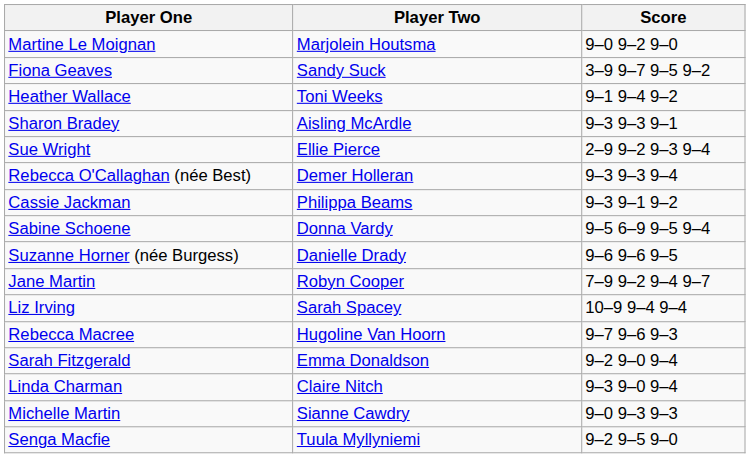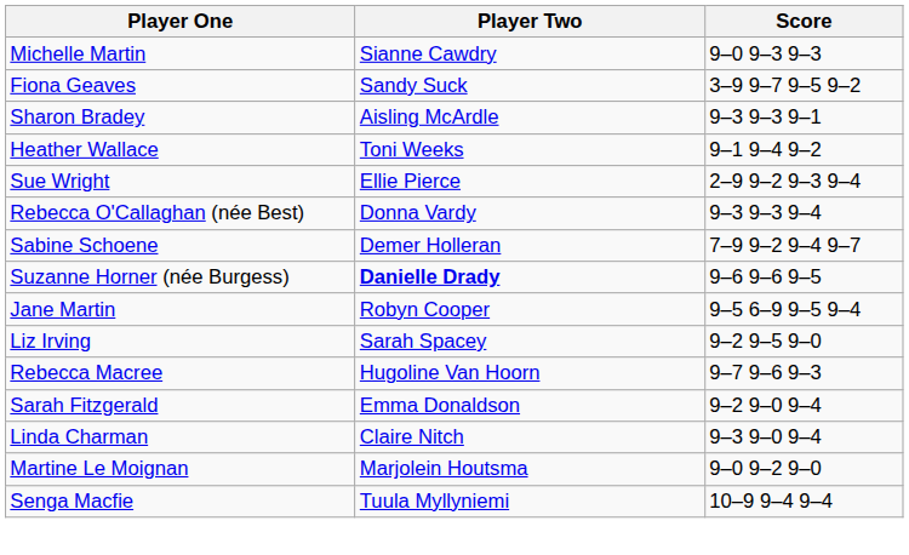 <table class="wikitable">
 <tr>
 <th width=270>Player One</th>
 <th width=270>Player Two</th>
 <th width=150>Score</th>
 </tr>
 <tr>
-<td> <a href='#'>Martine Le Moignan</a></td>
-<td> <a href='#'>Marjolein Houtsma</a></td>
-<td>9–0 9–2 9–0</td>
+<td> <a href='#'>Michelle Martin</a></td>
+<td> <a href='#'>Sianne Cawdry</a></td>
+<td>9–0 9–3 9–3</td>
 </tr>
 <tr>
 <td> <a href='#'>Fiona Geaves</a></td>
 <td> <a href='#'>Sandy Suck</a></td>
 <td>3–9 9–7 9–5 9–2</td>
 </tr>
 <tr>
+<td> <a href='#'>Sharon Bradey</a></td>
+<td> <a href='#'>Aisling McArdle</a></td>
+<td>9–3 9–3 9–1</td>
+</tr>
+<tr>
 <td> <a href='#'>Heather Wallace</a></td>
 <td> <a href='#'>Toni Weeks</a></td>
 <td>9–1 9–4 9–2</td>
-</tr>
-<tr>
-<td> <a href='#'>Sharon Bradey</a></td>
-<td> <a href='#'>Aisling McArdle</a></td>
-<td>9–3 9–3 9–1</td>
 </tr>
 <tr>
 <td> <a href='#'>Sue Wright</a></td>
 <td> <a href='#'>Ellie Pierce</a></td>
 <td>2–9 9–2 9–3 9–4</td>
 </tr>
 <tr>
 <td> <a href='#'>Rebecca O'Callaghan</a> (née Best)</td>
-<td> <a href='#'>Demer Holleran</a></td>
+<td> <a href='#'>Donna Vardy</a></td>
 <td>9–3 9–3 9–4</td>
 </tr>
 <tr>
-<td> <a href='#'>Cassie Jackman</a></td>
-<td> <a href='#'>Philippa Beams</a></td>
-<td>9–3 9–1 9–2</td>
-</tr>
-<tr>
 <td> <a href='#'>Sabine Schoene</a></td>
-<td> <a href='#'>Donna Vardy</a></td>
-<td>9–5 6–9 9–5 9–4</td>
+<td> <a href='#'>Demer Holleran</a></td>
+<td>7–9 9–2 9–4 9–7</td>
 </tr>
 <tr>
 <td> <a href='#'>Suzanne Horner</a> (née Burgess)</td>
-<td> <a href='#'>Danielle Drady</a></td>
+<td><strong> <a href='#'>Danielle Drady</a></strong></td>
 <td>9–6 9–6 9–5</td>
 </tr>
 <tr>
 <td> <a href='#'>Jane Martin</a></td>
 <td> <a href='#'>Robyn Cooper</a></td>
-<td>7–9 9–2 9–4 9–7</td>
+<td>9–5 6–9 9–5 9–4</td>
 </tr>
 <tr>
 <td> <a href='#'>Liz Irving</a></td>
 <td> <a href='#'>Sarah Spacey</a></td>
-<td>10–9 9–4 9–4</td>
+<td>9–2 9–5 9–0</td>
 </tr>
 <tr>
 <td> <a href='#'>Rebecca Macree</a></td>
 <td> <a href='#'>Hugoline Van Hoorn</a></td>
 <td>9–7 9–6 9–3</td>
 </tr>
 <tr>
 <td> <a href='#'>Sarah Fitzgerald</a></td>
 <td> <a href='#'>Emma Donaldson</a></td>
 <td>9–2 9–0 9–4</td>
 </tr>
 <tr>
 <td> <a href='#'>Linda Charman</a></td>
 <td> <a href='#'>Claire Nitch</a></td>
 <td>9–3 9–0 9–4</td>
 </tr>
 <tr>
-<td> <a href='#'>Michelle Martin</a></td>
-<td> <a href='#'>Sianne Cawdry</a></td>
-<td>9–0 9–3 9–3</td>
+<td> <a href='#'>Martine Le Moignan</a></td>
+<td> <a href='#'>Marjolein Houtsma</a></td>
+<td>9–0 9–2 9–0</td>
 </tr>
 <tr>
 <td> <a href='#'>Senga Macfie</a></td>
 <td> <a href='#'>Tuula Myllyniemi</a></td>
-<td>9–2 9–5 9–0</td>
+<td>10–9 9–4 9–4</td>
 </tr>
 </table>
